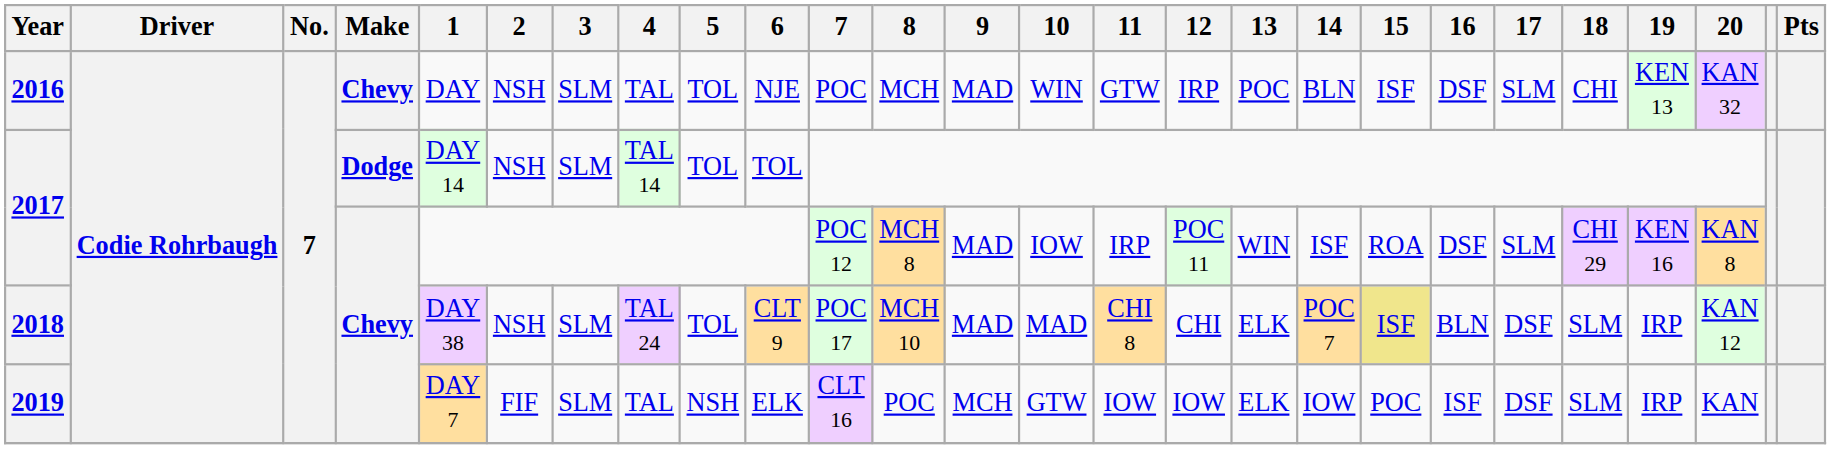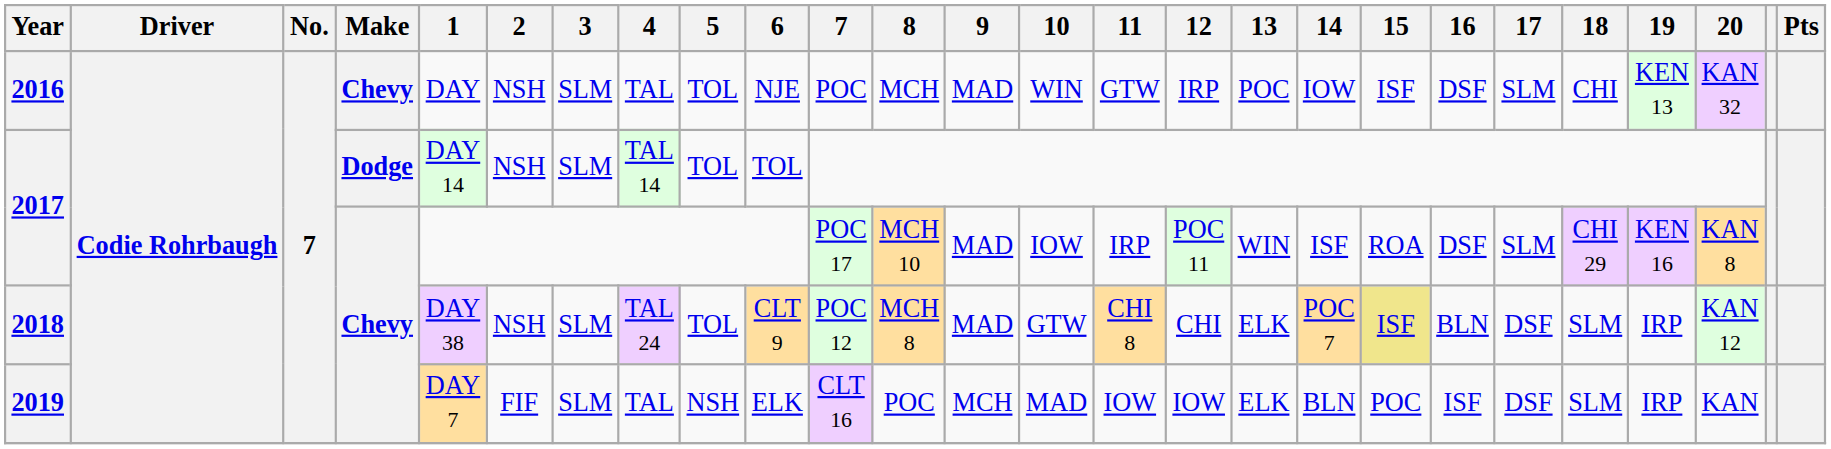 <table class="wikitable" style="text-align:center; font-size:75%">
 <tr>
 <th>Year</th>
 <th>Driver</th>
 <th>No.</th>
 <th>Make</th>
 <th>1</th>
 <th>2</th>
 <th>3</th>
 <th>4</th>
 <th>5</th>
 <th>6</th>
 <th>7</th>
 <th>8</th>
 <th>9</th>
 <th>10</th>
 <th>11</th>
 <th>12</th>
 <th>13</th>
 <th>14</th>
 <th>15</th>
 <th>16</th>
 <th>17</th>
 <th>18</th>
 <th>19</th>
 <th>20</th>
 <th></th>
 <th>Pts</th>
 </tr>
 <tr>
 <th><a href='#'>2016</a></th>
 <th rowspan=5><a href='#'>Codie Rohrbaugh</a></th>
 <th rowspan=5>7</th>
 <th><a href='#'>Chevy</a></th>
 <td><a href='#'>DAY</a></td>
 <td><a href='#'>NSH</a></td>
 <td><a href='#'>SLM</a></td>
 <td><a href='#'>TAL</a></td>
 <td><a href='#'>TOL</a></td>
 <td><a href='#'>NJE</a></td>
 <td><a href='#'>POC</a></td>
 <td><a href='#'>MCH</a></td>
 <td><a href='#'>MAD</a></td>
 <td><a href='#'>WIN</a></td>
 <td><a href='#'>GTW</a></td>
 <td><a href='#'>IRP</a></td>
 <td><a href='#'>POC</a></td>
-<td><a href='#'>BLN</a></td>
+<td><a href='#'>IOW</a></td>
 <td><a href='#'>ISF</a></td>
 <td><a href='#'>DSF</a></td>
 <td><a href='#'>SLM</a></td>
 <td><a href='#'>CHI</a></td>
 <td style="background:#DFFFDF;"><a href='#'>KEN</a><br><small>13</small></td>
 <td style="background:#EFCFFF;"><a href='#'>KAN</a><br><small>32</small></td>
 <th></th>
 <th></th>
 </tr>
 <tr>
 <th rowspan=2><a href='#'>2017</a></th>
 <th><a href='#'>Dodge</a></th>
 <td style="background:#DFFFDF;"><a href='#'>DAY</a><br><small>14</small></td>
 <td><a href='#'>NSH</a></td>
 <td><a href='#'>SLM</a></td>
 <td style="background:#DFFFDF;"><a href='#'>TAL</a><br><small>14</small></td>
 <td><a href='#'>TOL</a></td>
 <td><a href='#'>TOL</a></td>
 <td colspan=14></td>
 <th rowspan=2></th>
 <th rowspan=2></th>
 </tr>
 <tr>
 <th rowspan=3><a href='#'>Chevy</a></th>
 <td colspan=6></td>
-<td style="background:#DFFFDF;"><a href='#'>POC</a><br><small>12</small></td>
-<td style="background:#FFDF9F;"><a href='#'>MCH</a><br><small>8</small></td>
+<td style="background:#DFFFDF;"><a href='#'>POC</a><br><small>17</small></td>
+<td style="background:#FFDF9F;"><a href='#'>MCH</a><br><small>10</small></td>
 <td><a href='#'>MAD</a></td>
 <td><a href='#'>IOW</a></td>
 <td><a href='#'>IRP</a></td>
 <td style="background-color:#DFFFDF"><a href='#'>POC</a><br><small>11</small></td>
 <td><a href='#'>WIN</a></td>
 <td><a href='#'>ISF</a></td>
 <td><a href='#'>ROA</a></td>
 <td><a href='#'>DSF</a></td>
 <td><a href='#'>SLM</a></td>
 <td style="background:#EFCFFF;"><a href='#'>CHI</a><br><small>29</small></td>
 <td style="background:#EFCFFF;"><a href='#'>KEN</a><br><small>16</small></td>
 <td style="background:#FFDF9F;"><a href='#'>KAN</a><br><small>8</small></td>
 </tr>
 <tr>
 <th><a href='#'>2018</a></th>
 <td style="background:#EFCFFF;"><a href='#'>DAY</a><br><small>38</small></td>
 <td><a href='#'>NSH</a></td>
 <td><a href='#'>SLM</a></td>
 <td style="background:#EFCFFF;"><a href='#'>TAL</a><br><small>24</small></td>
 <td><a href='#'>TOL</a></td>
 <td style="background:#FFDF9F;"><a href='#'>CLT</a><br><small>9</small></td>
-<td style="background:#DFFFDF;"><a href='#'>POC</a><br><small>17</small></td>
-<td style="background:#FFDF9F;"><a href='#'>MCH</a><br><small>10</small></td>
+<td style="background:#DFFFDF;"><a href='#'>POC</a><br><small>12</small></td>
+<td style="background:#FFDF9F;"><a href='#'>MCH</a><br><small>8</small></td>
 <td><a href='#'>MAD</a></td>
-<td><a href='#'>MAD</a></td>
+<td><a href='#'>GTW</a></td>
 <td style="background:#FFDF9F;"><a href='#'>CHI</a><br><small>8</small></td>
 <td><a href='#'>CHI</a></td>
 <td><a href='#'>ELK</a></td>
 <td style="background:#FFDF9F;"><a href='#'>POC</a><br><small>7</small></td>
 <td style="background: khaki;"><a href='#'>ISF</a></td>
 <td><a href='#'>BLN</a></td>
 <td><a href='#'>DSF</a></td>
 <td><a href='#'>SLM</a></td>
 <td><a href='#'>IRP</a></td>
 <td style="background:#DFFFDF;"><a href='#'>KAN</a><br><small>12</small></td>
 <th></th>
 <th></th>
 </tr>
 <tr>
 <th><a href='#'>2019</a></th>
 <td style="background:#FFDF9F;"><a href='#'>DAY</a><br><small>7</small></td>
 <td><a href='#'>FIF</a></td>
 <td><a href='#'>SLM</a></td>
 <td><a href='#'>TAL</a></td>
 <td><a href='#'>NSH</a></td>
 <td><a href='#'>ELK</a></td>
 <td style="background:#EFCFFF;"><a href='#'>CLT</a><br><small>16</small></td>
 <td><a href='#'>POC</a></td>
 <td><a href='#'>MCH</a></td>
-<td><a href='#'>GTW</a></td>
+<td><a href='#'>MAD</a></td>
 <td><a href='#'>IOW</a></td>
 <td><a href='#'>IOW</a></td>
 <td><a href='#'>ELK</a></td>
-<td><a href='#'>IOW</a></td>
+<td><a href='#'>BLN</a></td>
 <td><a href='#'>POC</a></td>
 <td><a href='#'>ISF</a></td>
 <td><a href='#'>DSF</a></td>
 <td><a href='#'>SLM</a></td>
 <td><a href='#'>IRP</a></td>
 <td><a href='#'>KAN</a></td>
 <th></th>
 <th></th>
 </tr>
 <tr>
 </tr>
 </table>
